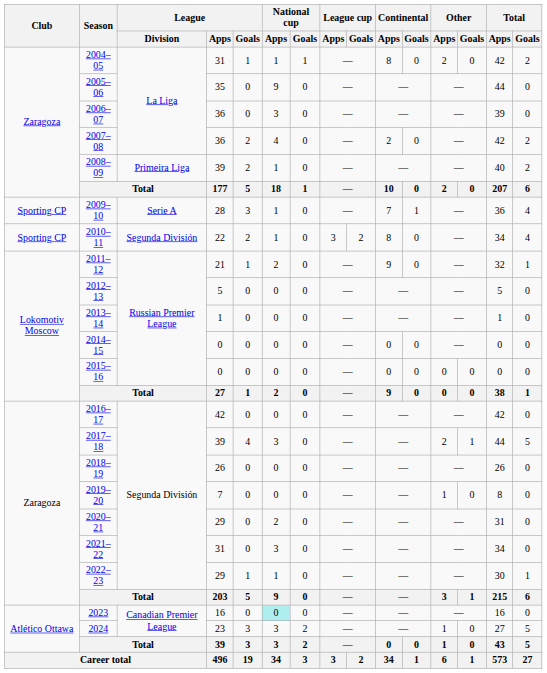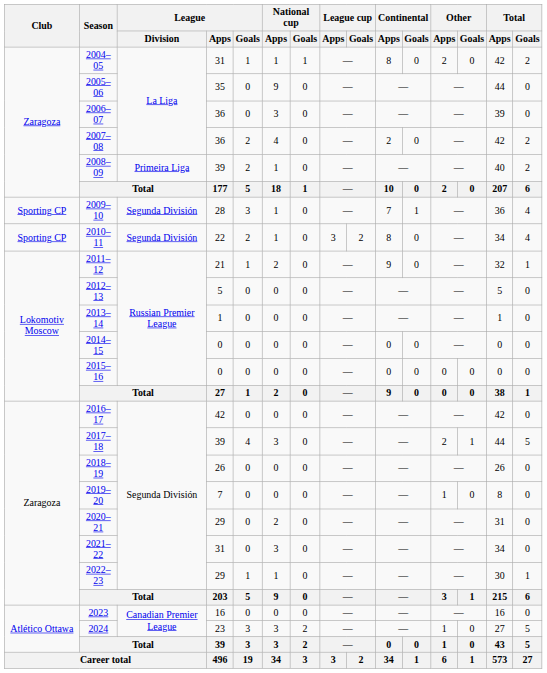 <table class="wikitable" style="text-align:center">
 <tr>
 <th rowspan="2">Club</th>
 <th rowspan="2">Season</th>
 <th colspan="3">League</th>
 <th colspan="2">National cup</th>
 <th colspan="2">League cup</th>
 <th colspan="2">Continental</th>
 <th colspan="2">Other</th>
 <th colspan="2">Total</th>
 </tr>
 <tr>
 <th>Division</th>
 <th>Apps</th>
 <th>Goals</th>
 <th>Apps</th>
 <th>Goals</th>
 <th>Apps</th>
 <th>Goals</th>
 <th>Apps</th>
 <th>Goals</th>
 <th>Apps</th>
 <th>Goals</th>
 <th>Apps</th>
 <th>Goals</th>
 </tr>
 <tr>
 <td rowspan="6"><a href='#'>Zaragoza</a></td>
 <td><a href='#'>2004–05</a></td>
 <td rowspan="4"><a href='#'>La Liga</a></td>
 <td>31</td>
 <td>1</td>
 <td>1</td>
 <td>1</td>
 <td colspan="2">—</td>
 <td>8</td>
 <td>0</td>
 <td>2</td>
 <td>0</td>
 <td>42</td>
 <td>2</td>
 </tr>
 <tr>
 <td><a href='#'>2005–06</a></td>
 <td>35</td>
 <td>0</td>
 <td>9</td>
 <td>0</td>
 <td colspan="2">—</td>
 <td colspan="2">—</td>
 <td colspan="2">—</td>
 <td>44</td>
 <td>0</td>
 </tr>
 <tr>
 <td><a href='#'>2006–07</a></td>
 <td>36</td>
 <td>0</td>
 <td>3</td>
 <td>0</td>
 <td colspan="2">—</td>
 <td colspan="2">—</td>
 <td colspan="2">—</td>
 <td>39</td>
 <td>0</td>
 </tr>
 <tr>
 <td><a href='#'>2007–08</a></td>
 <td>36</td>
 <td>2</td>
 <td>4</td>
 <td>0</td>
 <td colspan="2">—</td>
 <td>2</td>
 <td>0</td>
 <td colspan="2">—</td>
 <td>42</td>
 <td>2</td>
 </tr>
 <tr>
 <td><a href='#'>2008–09</a></td>
 <td><a href='#'>Primeira Liga</a></td>
 <td>39</td>
 <td>2</td>
 <td>1</td>
 <td>0</td>
 <td colspan="2">—</td>
 <td colspan="2">—</td>
 <td colspan="2">—</td>
 <td>40</td>
 <td>2</td>
 </tr>
 <tr>
 <th colspan="2">Total</th>
 <th>177</th>
 <th>5</th>
 <th>18</th>
 <th>1</th>
 <th colspan="2">—</th>
 <th>10</th>
 <th>0</th>
 <th>2</th>
 <th>0</th>
 <th>207</th>
 <th>6</th>
 </tr>
 <tr>
 <td><a href='#'>Sporting CP</a></td>
 <td><a href='#'>2009–10</a></td>
-<td><a href='#'>Serie A</a></td>
+<td><a href='#'>Segunda División</a></td>
 <td>28</td>
 <td>3</td>
 <td>1</td>
 <td>0</td>
 <td colspan="2">—</td>
 <td>7</td>
 <td>1</td>
 <td colspan="2">—</td>
 <td>36</td>
 <td>4</td>
 </tr>
 <tr>
 <td><a href='#'>Sporting CP</a></td>
 <td><a href='#'>2010–11</a></td>
 <td><a href='#'>Segunda División</a></td>
 <td>22</td>
 <td>2</td>
 <td>1</td>
 <td>0</td>
 <td>3</td>
 <td>2</td>
 <td>8</td>
 <td>0</td>
 <td colspan="2">—</td>
 <td>34</td>
 <td>4</td>
 </tr>
 <tr>
 <td rowspan="6"><a href='#'>Lokomotiv Moscow</a></td>
 <td><a href='#'>2011–12</a></td>
 <td rowspan="5"><a href='#'>Russian Premier League</a></td>
 <td>21</td>
 <td>1</td>
 <td>2</td>
 <td>0</td>
 <td colspan="2">—</td>
 <td>9</td>
 <td>0</td>
 <td colspan="2">—</td>
 <td>32</td>
 <td>1</td>
 </tr>
 <tr>
 <td><a href='#'>2012–13</a></td>
 <td>5</td>
 <td>0</td>
 <td>0</td>
 <td>0</td>
 <td colspan="2">—</td>
 <td colspan="2">—</td>
 <td colspan="2">—</td>
 <td>5</td>
 <td>0</td>
 </tr>
 <tr>
 <td><a href='#'>2013–14</a></td>
 <td>1</td>
 <td>0</td>
 <td>0</td>
 <td>0</td>
 <td colspan="2">—</td>
 <td colspan="2">—</td>
 <td colspan="2">—</td>
 <td>1</td>
 <td>0</td>
 </tr>
 <tr>
 <td><a href='#'>2014–15</a></td>
 <td>0</td>
 <td>0</td>
 <td>0</td>
 <td>0</td>
 <td colspan="2">—</td>
 <td>0</td>
 <td>0</td>
 <td colspan="2">—</td>
 <td>0</td>
 <td>0</td>
 </tr>
 <tr>
 <td><a href='#'>2015–16</a></td>
 <td>0</td>
 <td>0</td>
 <td>0</td>
 <td>0</td>
 <td colspan="2">—</td>
 <td>0</td>
 <td>0</td>
 <td>0</td>
 <td>0</td>
 <td>0</td>
 <td>0</td>
 </tr>
 <tr>
 <th colspan="2">Total</th>
 <th>27</th>
 <th>1</th>
 <th>2</th>
 <th>0</th>
 <th colspan="2">—</th>
 <th>9</th>
 <th>0</th>
 <th>0</th>
 <th>0</th>
 <th>38</th>
 <th>1</th>
 </tr>
 <tr>
 <td rowspan="8">Zaragoza</td>
 <td><a href='#'>2016–17</a></td>
 <td rowspan="7">Segunda División</td>
 <td>42</td>
 <td>0</td>
 <td>0</td>
 <td>0</td>
 <td colspan="2">—</td>
 <td colspan="2">—</td>
 <td colspan="2">—</td>
 <td>42</td>
 <td>0</td>
 </tr>
 <tr>
 <td><a href='#'>2017–18</a></td>
 <td>39</td>
 <td>4</td>
 <td>3</td>
 <td>0</td>
 <td colspan="2">—</td>
 <td colspan="2">—</td>
 <td>2</td>
 <td>1</td>
 <td>44</td>
 <td>5</td>
 </tr>
 <tr>
 <td><a href='#'>2018–19</a></td>
 <td>26</td>
 <td>0</td>
 <td>0</td>
 <td>0</td>
 <td colspan="2">—</td>
 <td colspan="2">—</td>
 <td colspan="2">—</td>
 <td>26</td>
 <td>0</td>
 </tr>
 <tr>
 <td><a href='#'>2019–20</a></td>
 <td>7</td>
 <td>0</td>
 <td>0</td>
 <td>0</td>
 <td colspan="2">—</td>
 <td colspan="2">—</td>
 <td>1</td>
 <td>0</td>
 <td>8</td>
 <td>0</td>
 </tr>
 <tr>
 <td><a href='#'>2020–21</a></td>
 <td>29</td>
 <td>0</td>
 <td>2</td>
 <td>0</td>
 <td colspan="2">—</td>
 <td colspan="2">—</td>
 <td colspan="2">—</td>
 <td>31</td>
 <td>0</td>
 </tr>
 <tr>
 <td><a href='#'>2021–22</a></td>
 <td>31</td>
 <td>0</td>
 <td>3</td>
 <td>0</td>
 <td colspan="2">—</td>
 <td colspan="2">—</td>
 <td colspan="2">—</td>
 <td>34</td>
 <td>0</td>
 </tr>
 <tr>
 <td><a href='#'>2022–23</a></td>
 <td>29</td>
 <td>1</td>
 <td>1</td>
 <td>0</td>
 <td colspan="2">—</td>
 <td colspan="2">—</td>
 <td colspan="2">—</td>
 <td>30</td>
 <td>1</td>
 </tr>
 <tr>
 <th colspan="2">Total</th>
 <th>203</th>
 <th>5</th>
 <th>9</th>
 <th>0</th>
 <th colspan="2">—</th>
 <th colspan="2">—</th>
 <th>3</th>
 <th>1</th>
 <th>215</th>
 <th>6</th>
 </tr>
 <tr>
 <td rowspan="3"><a href='#'>Atlético Ottawa</a></td>
 <td><a href='#'>2023</a></td>
 <td rowspan="2"><a href='#'>Canadian Premier League</a></td>
 <td>16</td>
 <td>0</td>
-<td style="background: paleturquoise;">0</td>
+<td>0</td>
 <td>0</td>
 <td colspan="2">—</td>
 <td colspan="2">—</td>
 <td colspan="2">—</td>
 <td>16</td>
 <td>0</td>
 </tr>
 <tr>
 <td><a href='#'>2024</a></td>
 <td>23</td>
 <td>3</td>
 <td>3</td>
 <td>2</td>
 <td colspan="2">—</td>
 <td colspan="2">—</td>
 <td>1</td>
 <td>0</td>
 <td>27</td>
 <td>5</td>
 </tr>
 <tr>
 <th colspan="2">Total</th>
 <th>39</th>
 <th>3</th>
 <th>3</th>
 <th>2</th>
 <th colspan="2">—</th>
 <th>0</th>
 <th>0</th>
 <th>1</th>
 <th>0</th>
 <th>43</th>
 <th>5</th>
 </tr>
 <tr>
 <th colspan="3">Career total</th>
 <th>496</th>
 <th>19</th>
 <th>34</th>
 <th>3</th>
 <th>3</th>
 <th>2</th>
 <th>34</th>
 <th>1</th>
 <th>6</th>
 <th>1</th>
 <th>573</th>
 <th>27</th>
 </tr>
 </table>
